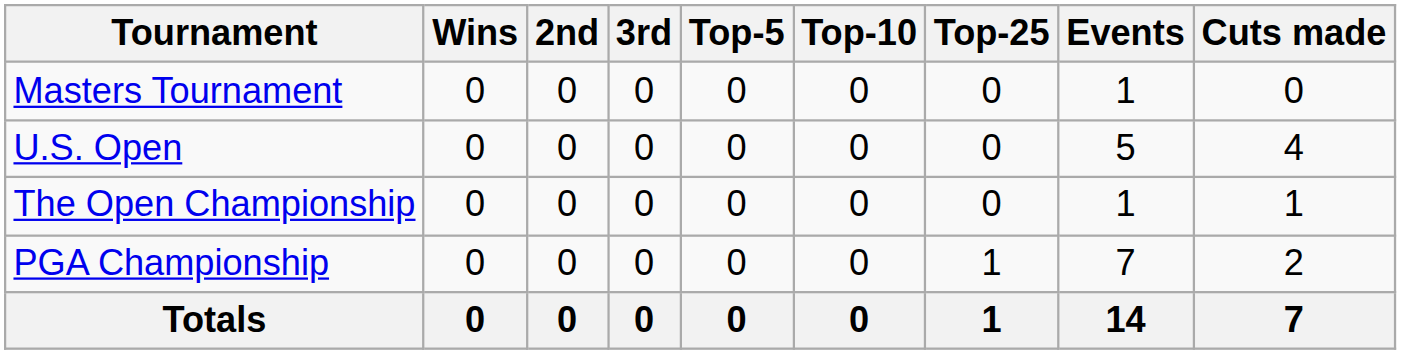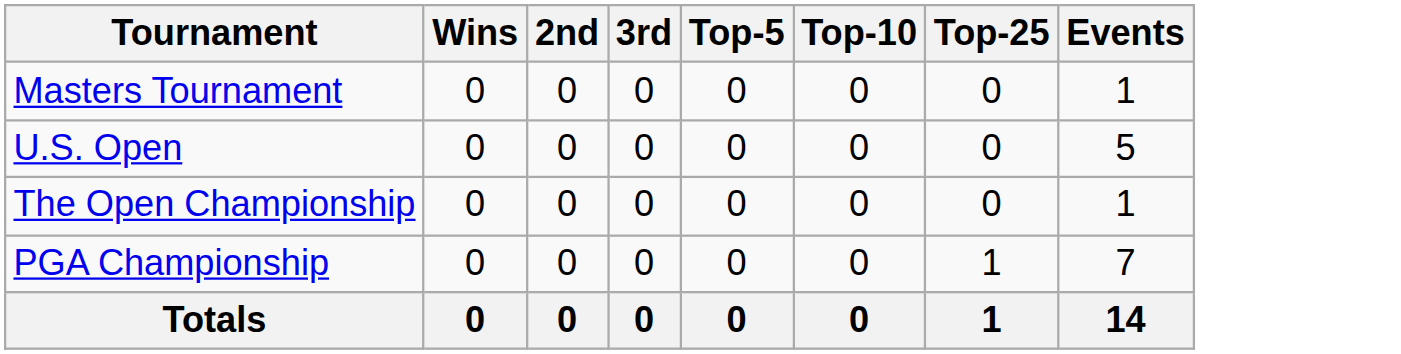 <table class=wikitable style=text-align:center>
 <tr>
 <th>Tournament</th>
 <th>Wins</th>
 <th>2nd</th>
 <th>3rd</th>
 <th>Top-5</th>
 <th>Top-10</th>
 <th>Top-25</th>
 <th>Events</th>
-<th>Cuts made</th>
 </tr>
 <tr>
 <td align=left><a href='#'>Masters Tournament</a></td>
 <td>0</td>
 <td>0</td>
 <td>0</td>
 <td>0</td>
 <td>0</td>
 <td>0</td>
 <td>1</td>
-<td>0</td>
 </tr>
 <tr>
 <td align=left><a href='#'>U.S. Open</a></td>
 <td>0</td>
 <td>0</td>
 <td>0</td>
 <td>0</td>
 <td>0</td>
 <td>0</td>
 <td>5</td>
-<td>4</td>
 </tr>
 <tr>
 <td align=left><a href='#'>The Open Championship</a></td>
 <td>0</td>
 <td>0</td>
 <td>0</td>
 <td>0</td>
 <td>0</td>
 <td>0</td>
-<td>1</td>
 <td>1</td>
 </tr>
 <tr>
 <td align=left><a href='#'>PGA Championship</a></td>
 <td>0</td>
 <td>0</td>
 <td>0</td>
 <td>0</td>
 <td>0</td>
 <td>1</td>
 <td>7</td>
-<td>2</td>
 </tr>
 <tr>
 <th>Totals</th>
 <th>0</th>
 <th>0</th>
 <th>0</th>
 <th>0</th>
 <th>0</th>
 <th>1</th>
 <th>14</th>
-<th>7</th>
 </tr>
 </table>
